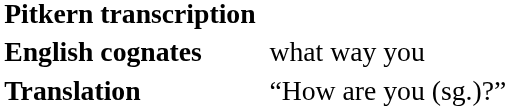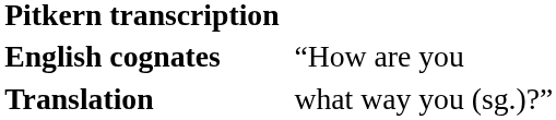 <table>
 <tr>
 <td><strong>Pitkern transcription</strong></td>
 <td></td>
 <td></td>
 <td></td>
 </tr>
 <tr>
 <td><strong>English cognates</strong></td>
 <td></td>
-<td>what way</td>
+<td>“How are</td>
 <td>you</td>
 </tr>
 <tr>
 <td><strong>Translation</strong></td>
 <td></td>
-<td>“How are</td>
+<td>what way</td>
 <td>you (sg.)?”</td>
 </tr>
 </table>
